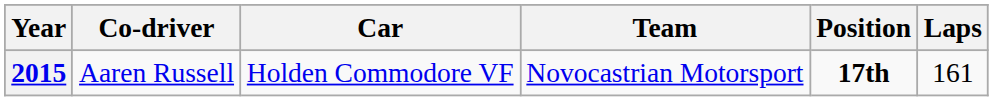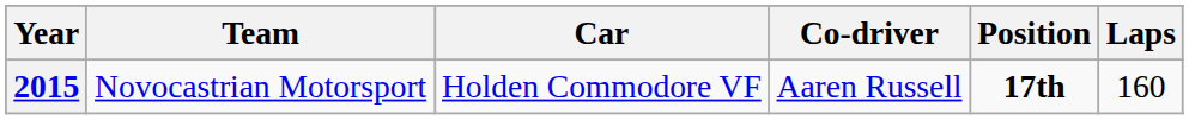 <table class="wikitable" style="font-size: 95%;">
 <tr>
 <th>Year</th>
+<th>Team</th>
+<th>Car</th>
 <th>Co-driver</th>
-<th>Car</th>
-<th>Team</th>
 <th>Position</th>
 <th>Laps</th>
 </tr>
 <tr>
 <th><a href='#'>2015</a></th>
+<td><a href='#'>Novocastrian Motorsport</a></td>
+<td><a href='#'>Holden Commodore VF</a></td>
 <td> <a href='#'>Aaren Russell</a></td>
-<td><a href='#'>Holden Commodore VF</a></td>
-<td><a href='#'>Novocastrian Motorsport</a></td>
 <td align="center"><strong>17th</strong></td>
-<td align="center">161</td>
+<td align="center">160</td>
 </tr>
 </table>
